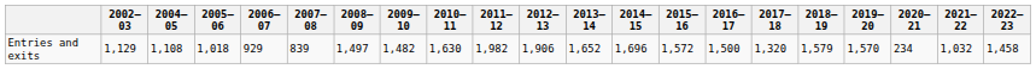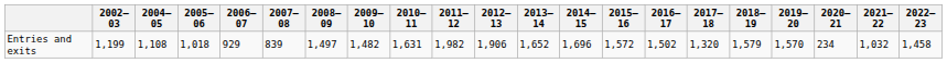 <table class="wikitable">
 <tr>
 <th></th>
 <th>2002–03</th>
 <th>2004–05</th>
 <th>2005–06</th>
 <th>2006–07</th>
 <th>2007–08</th>
 <th>2008–09</th>
 <th>2009–10</th>
 <th>2010–11</th>
 <th>2011–12</th>
 <th>2012–13</th>
 <th>2013–14</th>
 <th>2014–15</th>
 <th>2015–16</th>
 <th>2016–17</th>
 <th>2017–18</th>
 <th>2018–19</th>
 <th>2019–20</th>
 <th>2020–21</th>
 <th>2021–22</th>
 <th>2022–23</th>
 </tr>
 <tr>
 <td>Entries and exits</td>
-<td>1,129</td>
+<td>1,199</td>
 <td>1,108</td>
 <td>1,018</td>
 <td>929</td>
 <td>839</td>
 <td>1,497</td>
 <td>1,482</td>
-<td>1,630</td>
+<td>1,631</td>
 <td>1,982</td>
 <td>1,906</td>
 <td>1,652</td>
 <td>1,696</td>
 <td>1,572</td>
-<td>1,500</td>
+<td>1,502</td>
 <td>1,320</td>
 <td>1,579</td>
 <td>1,570</td>
 <td>234</td>
 <td>1,032</td>
 <td>1,458</td>
 </tr>
 </table>
